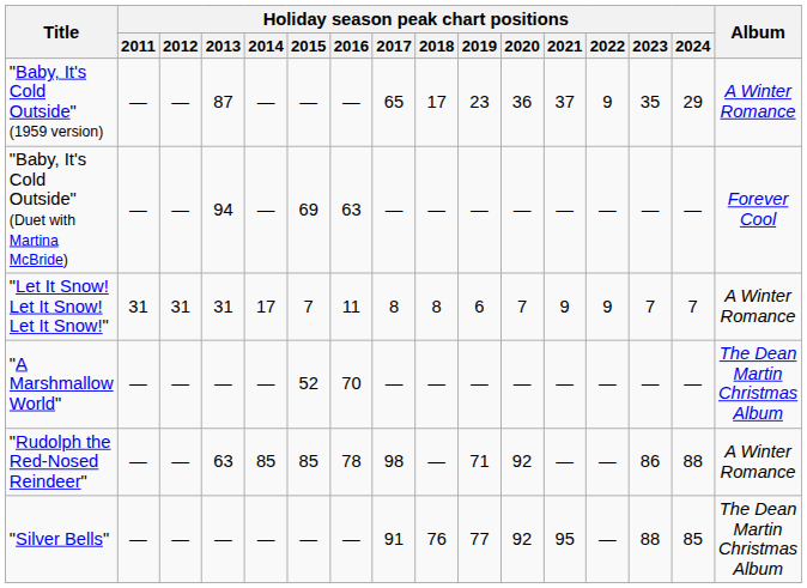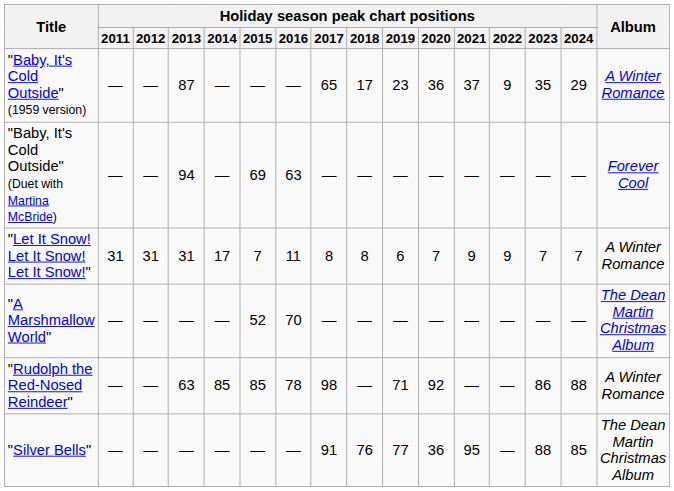 <table class = "wikitable" style = text-align:center;>
 <tr>
 <th rowspan = "2">Title</th>
 <th colspan = "14">Holiday season peak chart positions</th>
 <th rowspan = "2">Album</th>
 </tr>
 <tr style = "width:3em;font-size:90%;">
 <th align = center>2011</th>
 <th align = center>2012</th>
 <th align = center>2013</th>
 <th align = center>2014</th>
 <th align = center>2015</th>
 <th align = center>2016</th>
 <th align = center>2017</th>
 <th align = center>2018</th>
 <th align = center>2019</th>
 <th align = center>2020</th>
 <th align = center>2021</th>
 <th align = center>2022</th>
 <th align = center>2023</th>
 <th align = center>2024</th>
 </tr>
 <tr>
 <td align = left>"<a href='#'>Baby, It's Cold Outside</a>"<br><small>(1959 version)</small></td>
 <td>—</td>
 <td>—</td>
 <td>87</td>
 <td>—</td>
 <td>—</td>
 <td>—</td>
 <td>65</td>
 <td>17</td>
 <td>23</td>
 <td>36</td>
 <td>37</td>
 <td>9</td>
 <td>35</td>
 <td>29</td>
 <td align = center><em><a href='#'>A Winter Romance</a></em></td>
 </tr>
 <tr>
 <td align = left>"Baby, It's Cold Outside"<br><small>(Duet with <a href='#'>Martina McBride</a>)</small></td>
 <td>—</td>
 <td>—</td>
 <td>94</td>
 <td>—</td>
 <td>69</td>
 <td>63</td>
 <td>—</td>
 <td>—</td>
 <td>—</td>
 <td>—</td>
 <td>—</td>
 <td>—</td>
 <td>—</td>
 <td>—</td>
 <td align = center><em><a href='#'>Forever Cool</a></em></td>
 </tr>
 <tr>
 <td align = left>"<a href='#'>Let It Snow! Let It Snow! Let It Snow!</a>"</td>
 <td>31</td>
 <td>31</td>
 <td>31</td>
 <td>17</td>
 <td>7</td>
 <td>11</td>
 <td>8</td>
 <td>8</td>
 <td>6</td>
 <td>7</td>
 <td>9</td>
 <td>9</td>
 <td>7</td>
 <td>7</td>
 <td align = center><em>A Winter Romance</em></td>
 </tr>
 <tr>
 <td align = left>"<a href='#'>A Marshmallow World</a>"</td>
 <td>—</td>
 <td>—</td>
 <td>—</td>
 <td>—</td>
 <td>52</td>
 <td>70</td>
 <td>—</td>
 <td>—</td>
 <td>—</td>
 <td>—</td>
 <td>—</td>
 <td>—</td>
 <td>—</td>
 <td>—</td>
 <td align = center><em><a href='#'>The Dean Martin Christmas Album</a></em></td>
 </tr>
 <tr>
 <td align = left>"<a href='#'>Rudolph the Red-Nosed Reindeer</a>"</td>
 <td>—</td>
 <td>—</td>
 <td>63</td>
 <td>85</td>
 <td>85</td>
 <td>78</td>
 <td>98</td>
 <td>—</td>
 <td>71</td>
 <td>92</td>
 <td>—</td>
 <td>—</td>
 <td>86</td>
 <td>88</td>
 <td align = center><em>A Winter Romance</em></td>
 </tr>
 <tr>
 <td align = left>"<a href='#'>Silver Bells</a>"</td>
 <td>—</td>
 <td>—</td>
 <td>—</td>
 <td>—</td>
 <td>—</td>
 <td>—</td>
 <td>91</td>
 <td>76</td>
 <td>77</td>
-<td>92</td>
+<td>36</td>
 <td>95</td>
 <td>—</td>
 <td>88</td>
 <td>85</td>
 <td align = center><em>The Dean Martin Christmas Album</em></td>
 </tr>
 </table>
